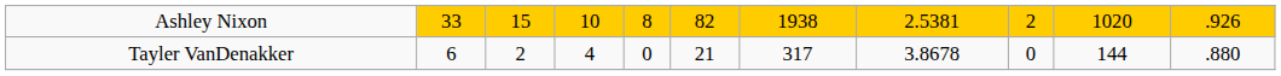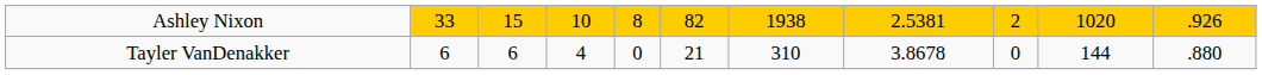 <table class="wikitable" width="80%">
 <tr align="center">
 </tr>
 <tr align="center" bgcolor="">
 <td>Ashley Nixon</td>
 <td bgcolor="#FFCC00">33</td>
 <td bgcolor="#FFCC00">15</td>
 <td bgcolor="#FFCC00">10</td>
 <td bgcolor="#FFCC00">8</td>
 <td bgcolor="#FFCC00">82</td>
 <td bgcolor="#FFCC00">1938</td>
 <td bgcolor="#FFCC00">2.5381</td>
 <td bgcolor="#FFCC00">2</td>
 <td bgcolor="#FFCC00">1020</td>
 <td bgcolor="#FFCC00">.926</td>
 </tr>
 <tr align="center" bgcolor="">
 <td>Tayler VanDenakker</td>
 <td>6</td>
-<td>2</td>
+<td>6</td>
 <td>4</td>
 <td>0</td>
 <td>21</td>
-<td>317</td>
+<td>310</td>
 <td>3.8678</td>
 <td>0</td>
 <td>144</td>
 <td>.880</td>
 </tr>
 <tr align="center" bgcolor="">
 </tr>
 </table>
